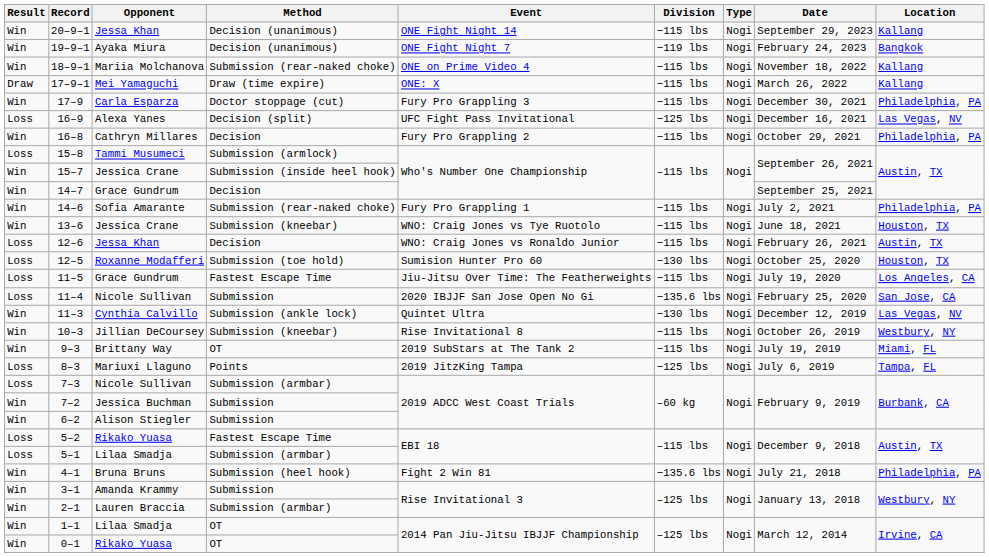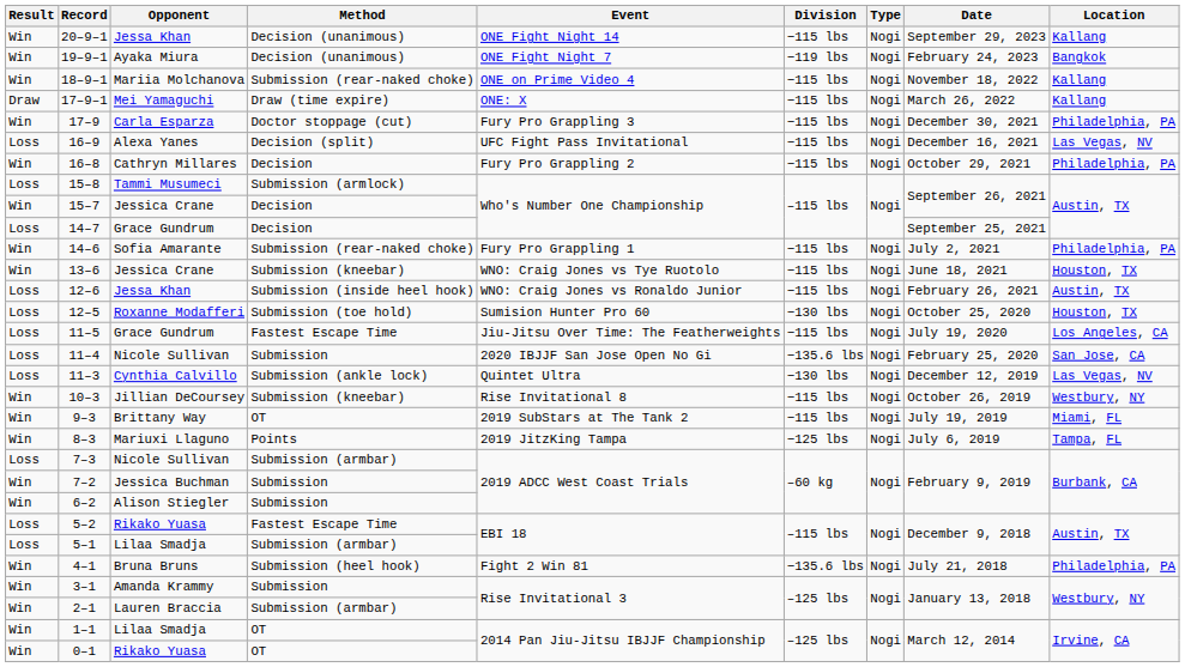 <table class="wikitable sortable" style="font-size:80%; text-align:left;">
 <tr>
 <th>Result</th>
 <th>Record</th>
 <th>Opponent</th>
 <th>Method</th>
 <th>Event</th>
 <th>Division</th>
 <th>Type</th>
 <th>Date</th>
 <th>Location</th>
 </tr>
 <tr>
 <td>Win</td>
 <td style="text-align:center;">20–9–1</td>
 <td> <a href='#'>Jessa Khan</a></td>
 <td>Decision (unanimous)</td>
 <td><a href='#'>ONE Fight Night 14</a></td>
 <td>−115 lbs</td>
 <td>Nogi</td>
 <td>September 29, 2023</td>
 <td><a href='#'>Kallang</a></td>
 </tr>
 <tr>
 <td>Win</td>
 <td style="text-align:center;">19–9–1</td>
 <td> Ayaka Miura</td>
 <td>Decision (unanimous)</td>
 <td><a href='#'>ONE Fight Night 7</a></td>
 <td>−119 lbs</td>
 <td>Nogi</td>
 <td>February 24, 2023</td>
 <td><a href='#'>Bangkok</a></td>
 </tr>
 <tr>
 <td>Win</td>
 <td style="text-align:center;">18–9–1</td>
 <td> Mariia Molchanova</td>
 <td>Submission (rear-naked choke)</td>
 <td><a href='#'>ONE on Prime Video 4</a></td>
 <td>−115 lbs</td>
 <td>Nogi</td>
 <td>November 18, 2022</td>
 <td><a href='#'>Kallang</a></td>
 </tr>
 <tr>
 <td>Draw</td>
 <td style="text-align:center;">17–9–1</td>
 <td> <a href='#'>Mei Yamaguchi</a></td>
 <td>Draw (time expire)</td>
 <td><a href='#'>ONE: X</a></td>
 <td>−115 lbs</td>
 <td>Nogi</td>
 <td>March 26, 2022</td>
 <td><a href='#'>Kallang</a></td>
 </tr>
 <tr>
 <td>Win</td>
 <td style="text-align:center;">17–9</td>
 <td> <a href='#'>Carla Esparza</a></td>
 <td>Doctor stoppage (cut)</td>
 <td>Fury Pro Grappling 3</td>
 <td>−115 lbs</td>
 <td>Nogi</td>
 <td>December 30, 2021</td>
 <td><a href='#'>Philadelphia</a>, <a href='#'>PA</a></td>
 </tr>
 <tr>
 <td>Loss</td>
 <td style="text-align:center;">16–9</td>
 <td> Alexa Yanes</td>
 <td>Decision (split)</td>
 <td>UFC Fight Pass Invitational</td>
-<td>−125 lbs</td>
+<td>−115 lbs</td>
 <td>Nogi</td>
 <td>December 16, 2021</td>
 <td><a href='#'>Las Vegas</a>, <a href='#'>NV</a></td>
 </tr>
 <tr>
 <td>Win</td>
 <td style="text-align:center;">16–8</td>
 <td> Cathryn Millares</td>
 <td>Decision</td>
 <td>Fury Pro Grappling 2</td>
 <td>−115 lbs</td>
 <td>Nogi</td>
 <td>October 29, 2021</td>
 <td><a href='#'>Philadelphia</a>, <a href='#'>PA</a></td>
 </tr>
 <tr>
 <td>Loss</td>
 <td style="text-align:center;">15–8</td>
 <td> <a href='#'>Tammi Musumeci</a></td>
 <td>Submission (armlock)</td>
 <td rowspan="3">Who's Number One Championship</td>
 <td rowspan="3">–115 lbs</td>
 <td rowspan="3">Nogi</td>
 <td rowspan="2">September 26, 2021</td>
 <td rowspan="3"><a href='#'>Austin</a>, <a href='#'>TX</a></td>
 </tr>
 <tr>
 <td>Win</td>
 <td style="text-align:center;">15–7</td>
 <td> Jessica Crane</td>
-<td>Submission (inside heel hook)</td>
+<td>Decision</td>
 </tr>
 <tr>
-<td>Win</td>
+<td>Loss</td>
 <td style="text-align:center;">14–7</td>
 <td> Grace Gundrum</td>
 <td>Decision</td>
 <td>September 25, 2021</td>
 </tr>
 <tr>
 <td>Win</td>
 <td style="text-align:center;">14–6</td>
 <td> Sofia Amarante</td>
 <td>Submission (rear-naked choke)</td>
 <td>Fury Pro Grappling 1</td>
 <td>−115 lbs</td>
 <td>Nogi</td>
 <td>July 2, 2021</td>
 <td><a href='#'>Philadelphia</a>, <a href='#'>PA</a></td>
 </tr>
 <tr>
 <td>Win</td>
 <td style="text-align:center;">13–6</td>
 <td> Jessica Crane</td>
 <td>Submission (kneebar)</td>
 <td>WNO: Craig Jones vs Tye Ruotolo</td>
 <td>−115 lbs</td>
 <td>Nogi</td>
 <td>June 18, 2021</td>
 <td><a href='#'>Houston</a>, <a href='#'>TX</a></td>
 </tr>
 <tr>
 <td>Loss</td>
 <td style="text-align:center;">12–6</td>
 <td> <a href='#'>Jessa Khan</a></td>
-<td>Decision</td>
+<td>Submission (inside heel hook)</td>
 <td>WNO: Craig Jones vs Ronaldo Junior</td>
 <td>−115 lbs</td>
 <td>Nogi</td>
 <td>February 26, 2021</td>
 <td><a href='#'>Austin</a>, <a href='#'>TX</a></td>
 </tr>
 <tr>
 <td>Loss</td>
 <td style="text-align:center;">12–5</td>
 <td> <a href='#'>Roxanne Modafferi</a></td>
 <td>Submission (toe hold)</td>
 <td>Sumision Hunter Pro 60</td>
 <td>−130 lbs</td>
 <td>Nogi</td>
 <td>October 25, 2020</td>
 <td><a href='#'>Houston</a>, <a href='#'>TX</a></td>
 </tr>
 <tr>
 <td>Loss</td>
 <td style="text-align:center;">11–5</td>
 <td> Grace Gundrum</td>
 <td>Fastest Escape Time</td>
 <td>Jiu-Jitsu Over Time: The Featherweights</td>
 <td>−115 lbs</td>
 <td>Nogi</td>
 <td>July 19, 2020</td>
 <td><a href='#'>Los Angeles</a>, <a href='#'>CA</a></td>
 </tr>
 <tr>
 <td>Loss</td>
 <td style="text-align:center;">11–4</td>
 <td> Nicole Sullivan</td>
 <td>Submission</td>
 <td>2020 IBJJF San Jose Open No Gi</td>
 <td>−135.6 lbs</td>
 <td>Nogi</td>
 <td>February 25, 2020</td>
 <td><a href='#'>San Jose</a>, <a href='#'>CA</a></td>
 </tr>
 <tr>
-<td>Win</td>
+<td>Loss</td>
 <td style="text-align:center;">11–3</td>
 <td> <a href='#'>Cynthia Calvillo</a></td>
 <td>Submission (ankle lock)</td>
 <td>Quintet Ultra</td>
 <td>−130 lbs</td>
 <td>Nogi</td>
 <td>December 12, 2019</td>
 <td><a href='#'>Las Vegas</a>, <a href='#'>NV</a></td>
 </tr>
 <tr>
 <td>Win</td>
 <td style="text-align:center;">10–3</td>
 <td> Jillian DeCoursey</td>
 <td>Submission (kneebar)</td>
 <td>Rise Invitational 8</td>
 <td>−115 lbs</td>
 <td>Nogi</td>
 <td>October 26, 2019</td>
 <td><a href='#'>Westbury</a>, <a href='#'>NY</a></td>
 </tr>
 <tr>
 <td>Win</td>
 <td style="text-align:center;">9–3</td>
 <td> Brittany Way</td>
 <td>OT</td>
 <td>2019 SubStars at The Tank 2</td>
 <td>−115 lbs</td>
 <td>Nogi</td>
 <td>July 19, 2019</td>
 <td><a href='#'>Miami</a>, <a href='#'>FL</a></td>
 </tr>
 <tr>
-<td>Loss</td>
+<td>Win</td>
 <td style="text-align:center;">8–3</td>
 <td> Mariuxi Llaguno</td>
 <td>Points</td>
 <td>2019 JitzKing Tampa</td>
 <td>−125 lbs</td>
 <td>Nogi</td>
 <td>July 6, 2019</td>
 <td><a href='#'>Tampa</a>, <a href='#'>FL</a></td>
 </tr>
 <tr>
 <td>Loss</td>
 <td style="text-align:center;">7–3</td>
 <td> Nicole Sullivan</td>
 <td>Submission (armbar)</td>
 <td rowspan="3">2019 ADCC West Coast Trials</td>
 <td rowspan="3">–60 kg</td>
 <td rowspan="3">Nogi</td>
 <td rowspan="3">February 9, 2019</td>
 <td rowspan="3"><a href='#'>Burbank</a>, <a href='#'>CA</a></td>
 </tr>
 <tr>
 <td>Win</td>
 <td style="text-align:center;">7–2</td>
 <td> Jessica Buchman</td>
 <td>Submission</td>
 </tr>
 <tr>
 <td>Win</td>
 <td style="text-align:center;">6–2</td>
 <td> Alison Stiegler</td>
 <td>Submission</td>
 </tr>
 <tr>
 <td>Loss</td>
 <td style="text-align:center;">5–2</td>
 <td> <a href='#'>Rikako Yuasa</a></td>
 <td>Fastest Escape Time</td>
 <td rowspan="2">EBI 18</td>
 <td rowspan="2">–115 lbs</td>
 <td rowspan="2">Nogi</td>
 <td rowspan="2">December 9, 2018</td>
 <td rowspan="2"><a href='#'>Austin</a>, <a href='#'>TX</a></td>
 </tr>
 <tr>
 <td>Loss</td>
 <td style="text-align:center;">5–1</td>
 <td> Lilaa Smadja</td>
 <td>Submission (armbar)</td>
 </tr>
 <tr>
 <td>Win</td>
 <td style="text-align:center;">4–1</td>
 <td> Bruna Bruns</td>
 <td>Submission (heel hook)</td>
 <td>Fight 2 Win 81</td>
 <td>−135.6 lbs</td>
 <td>Nogi</td>
 <td>July 21, 2018</td>
 <td><a href='#'>Philadelphia</a>, <a href='#'>PA</a></td>
 </tr>
 <tr>
 <td>Win</td>
 <td style="text-align:center;">3–1</td>
 <td> Amanda Krammy</td>
 <td>Submission</td>
 <td rowspan="2">Rise Invitational 3</td>
 <td rowspan="2">–125 lbs</td>
 <td rowspan="2">Nogi</td>
 <td rowspan="2">January 13, 2018</td>
 <td rowspan="2"><a href='#'>Westbury</a>, <a href='#'>NY</a></td>
 </tr>
 <tr>
 <td>Win</td>
 <td style="text-align:center;">2–1</td>
 <td> Lauren Braccia</td>
 <td>Submission (armbar)</td>
 </tr>
 <tr>
 <td>Win</td>
 <td style="text-align:center;">1–1</td>
 <td> Lilaa Smadja</td>
 <td>OT</td>
 <td rowspan="2">2014 Pan Jiu-Jitsu IBJJF Championship</td>
 <td rowspan="2">–125 lbs</td>
 <td rowspan="2">Nogi</td>
 <td rowspan="2">March 12, 2014</td>
 <td rowspan="2"><a href='#'>Irvine</a>, <a href='#'>CA</a></td>
 </tr>
 <tr>
 <td>Win</td>
 <td style="text-align:center;">0–1</td>
 <td> <a href='#'>Rikako Yuasa</a></td>
 <td>OT</td>
 </tr>
 </table>
